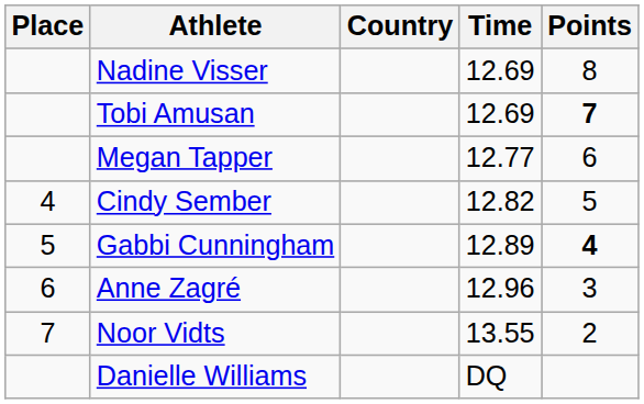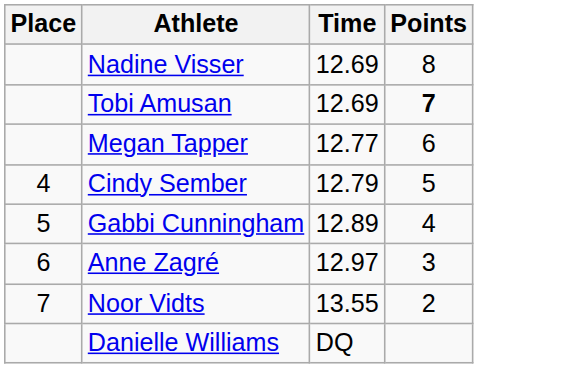 <table class="wikitable">
 <tr>
 <th>Place</th>
 <th>Athlete</th>
-<th>Country</th>
 <th>Time</th>
 <th>Points</th>
 </tr>
 <tr>
 <td align=center></td>
 <td><a href='#'>Nadine Visser</a></td>
-<td></td>
 <td>12.69</td>
 <td align=center>8</td>
 </tr>
 <tr>
 <td align=center></td>
 <td><a href='#'>Tobi Amusan</a></td>
-<td></td>
 <td>12.69</td>
 <td align=center><strong>7</strong></td>
 </tr>
 <tr>
 <td align=center></td>
 <td><a href='#'>Megan Tapper</a></td>
-<td></td>
 <td>12.77</td>
 <td align=center>6</td>
 </tr>
 <tr>
 <td align=center>4</td>
 <td><a href='#'>Cindy Sember</a></td>
-<td></td>
-<td>12.82</td>
+<td>12.79</td>
 <td align=center>5</td>
 </tr>
 <tr>
 <td align=center>5</td>
 <td><a href='#'>Gabbi Cunningham</a></td>
-<td></td>
 <td>12.89</td>
-<td align=center><strong>4</strong></td>
+<td align=center>4</td>
 </tr>
 <tr>
 <td align=center>6</td>
 <td><a href='#'>Anne Zagré</a></td>
-<td></td>
-<td>12.96</td>
+<td>12.97</td>
 <td align=center>3</td>
 </tr>
 <tr>
 <td align=center>7</td>
 <td><a href='#'>Noor Vidts</a></td>
-<td></td>
 <td>13.55</td>
 <td align=center>2</td>
 </tr>
 <tr>
 <td align=center></td>
 <td><a href='#'>Danielle Williams</a></td>
-<td></td>
 <td>DQ</td>
 <td align=center></td>
 </tr>
 </table>
